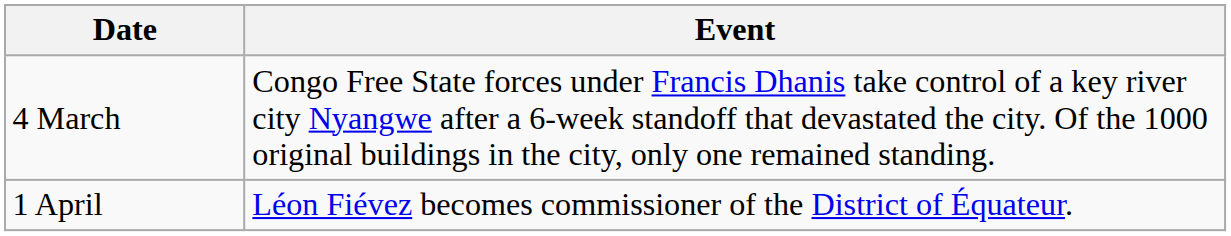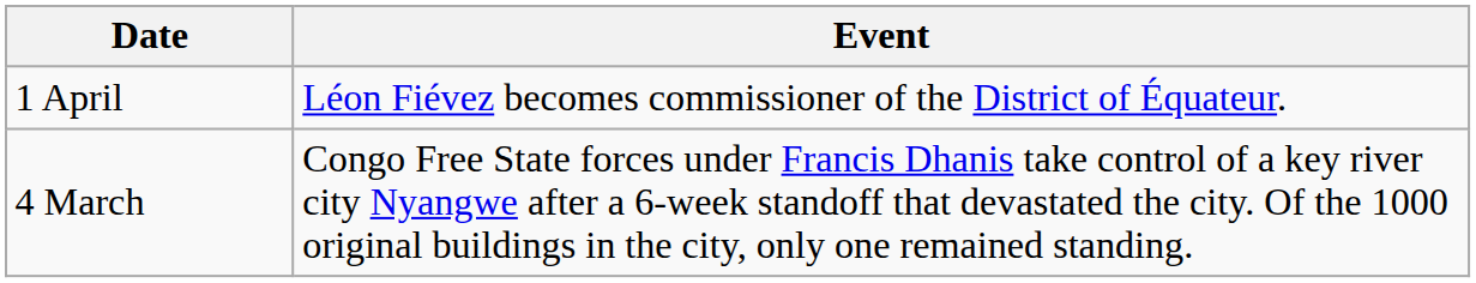 <table class=wikitable>
 <tr>
 <th style="width:7em">Date</th>
 <th>Event</th>
 </tr>
 <tr>
+<td>1 April</td>
+<td><a href='#'>Léon Fiévez</a> becomes commissioner of the <a href='#'>District of Équateur</a>.</td>
+</tr>
+<tr>
 <td>4 March</td>
 <td>Congo Free State forces under <a href='#'>Francis Dhanis</a> take control of a key river city <a href='#'>Nyangwe</a> after a 6-week standoff that devastated the city. Of the 1000 original buildings in the city, only one remained standing.</td>
 </tr>
-<tr>
-<td>1 April</td>
-<td><a href='#'>Léon Fiévez</a> becomes commissioner of the <a href='#'>District of Équateur</a>.</td>
-</tr>
 </table>
